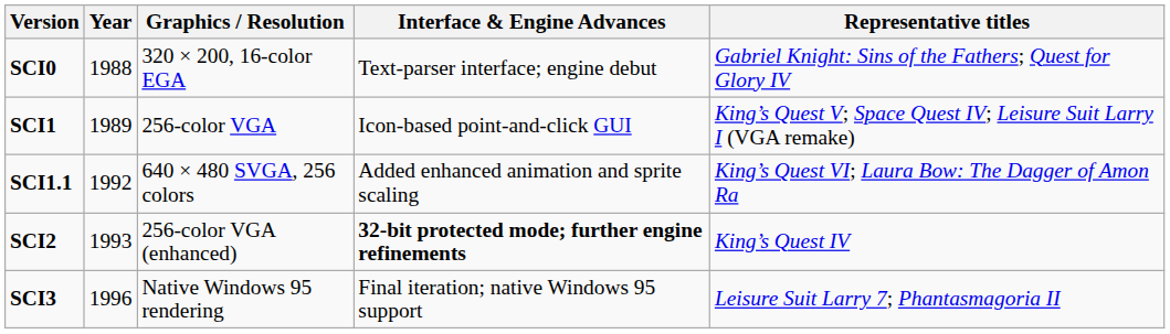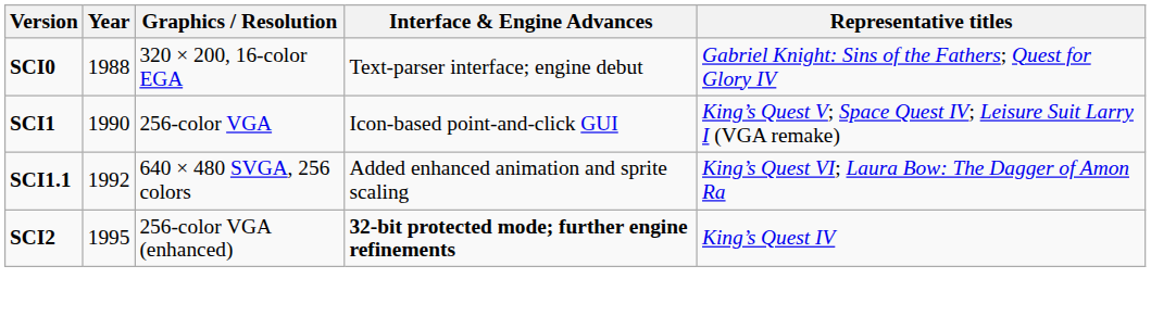 <table class="wikitable sortable">
 <tr>
 <th>Version</th>
 <th>Year</th>
 <th>Graphics / Resolution</th>
 <th>Interface & Engine Advances</th>
 <th>Representative titles</th>
 </tr>
 <tr>
 <td><strong>SCI0</strong></td>
 <td>1988</td>
 <td>320 × 200, 16-color <a href='#'>EGA</a></td>
 <td>Text-parser interface; engine debut</td>
 <td><em><a href='#'>Gabriel Knight: Sins of the Fathers</a></em>; <em><a href='#'>Quest for Glory IV</a></em></td>
 </tr>
 <tr>
 <td><strong>SCI1</strong></td>
-<td>1989</td>
+<td>1990</td>
 <td>256-color <a href='#'>VGA</a></td>
 <td>Icon-based point-and-click <a href='#'>GUI</a></td>
 <td><em><a href='#'>King’s Quest V</a></em>; <em><a href='#'>Space Quest IV</a></em>; <em><a href='#'>Leisure Suit Larry I</a></em> (VGA remake)</td>
 </tr>
 <tr>
 <td><strong>SCI1.1</strong></td>
 <td>1992</td>
 <td>640 × 480 <a href='#'>SVGA</a>, 256 colors</td>
 <td>Added enhanced animation and sprite scaling</td>
 <td><em><a href='#'>King’s Quest VI</a></em>; <em><a href='#'>Laura Bow: The Dagger of Amon Ra</a></em></td>
 </tr>
 <tr>
 <td><strong>SCI2</strong></td>
-<td>1993</td>
+<td>1995</td>
 <td>256-color VGA (enhanced)</td>
 <td><strong>32-bit protected mode; further engine refinements</strong></td>
 <td><em><a href='#'>King’s Quest IV</a></em></td>
 </tr>
-<tr>
-<td><strong>SCI3</strong></td>
-<td>1996</td>
-<td>Native Windows 95 rendering</td>
-<td>Final iteration; native Windows 95 support</td>
-<td><em><a href='#'>Leisure Suit Larry 7</a></em>; <em><a href='#'>Phantasmagoria II</a></em></td>
-</tr>
 </table>
